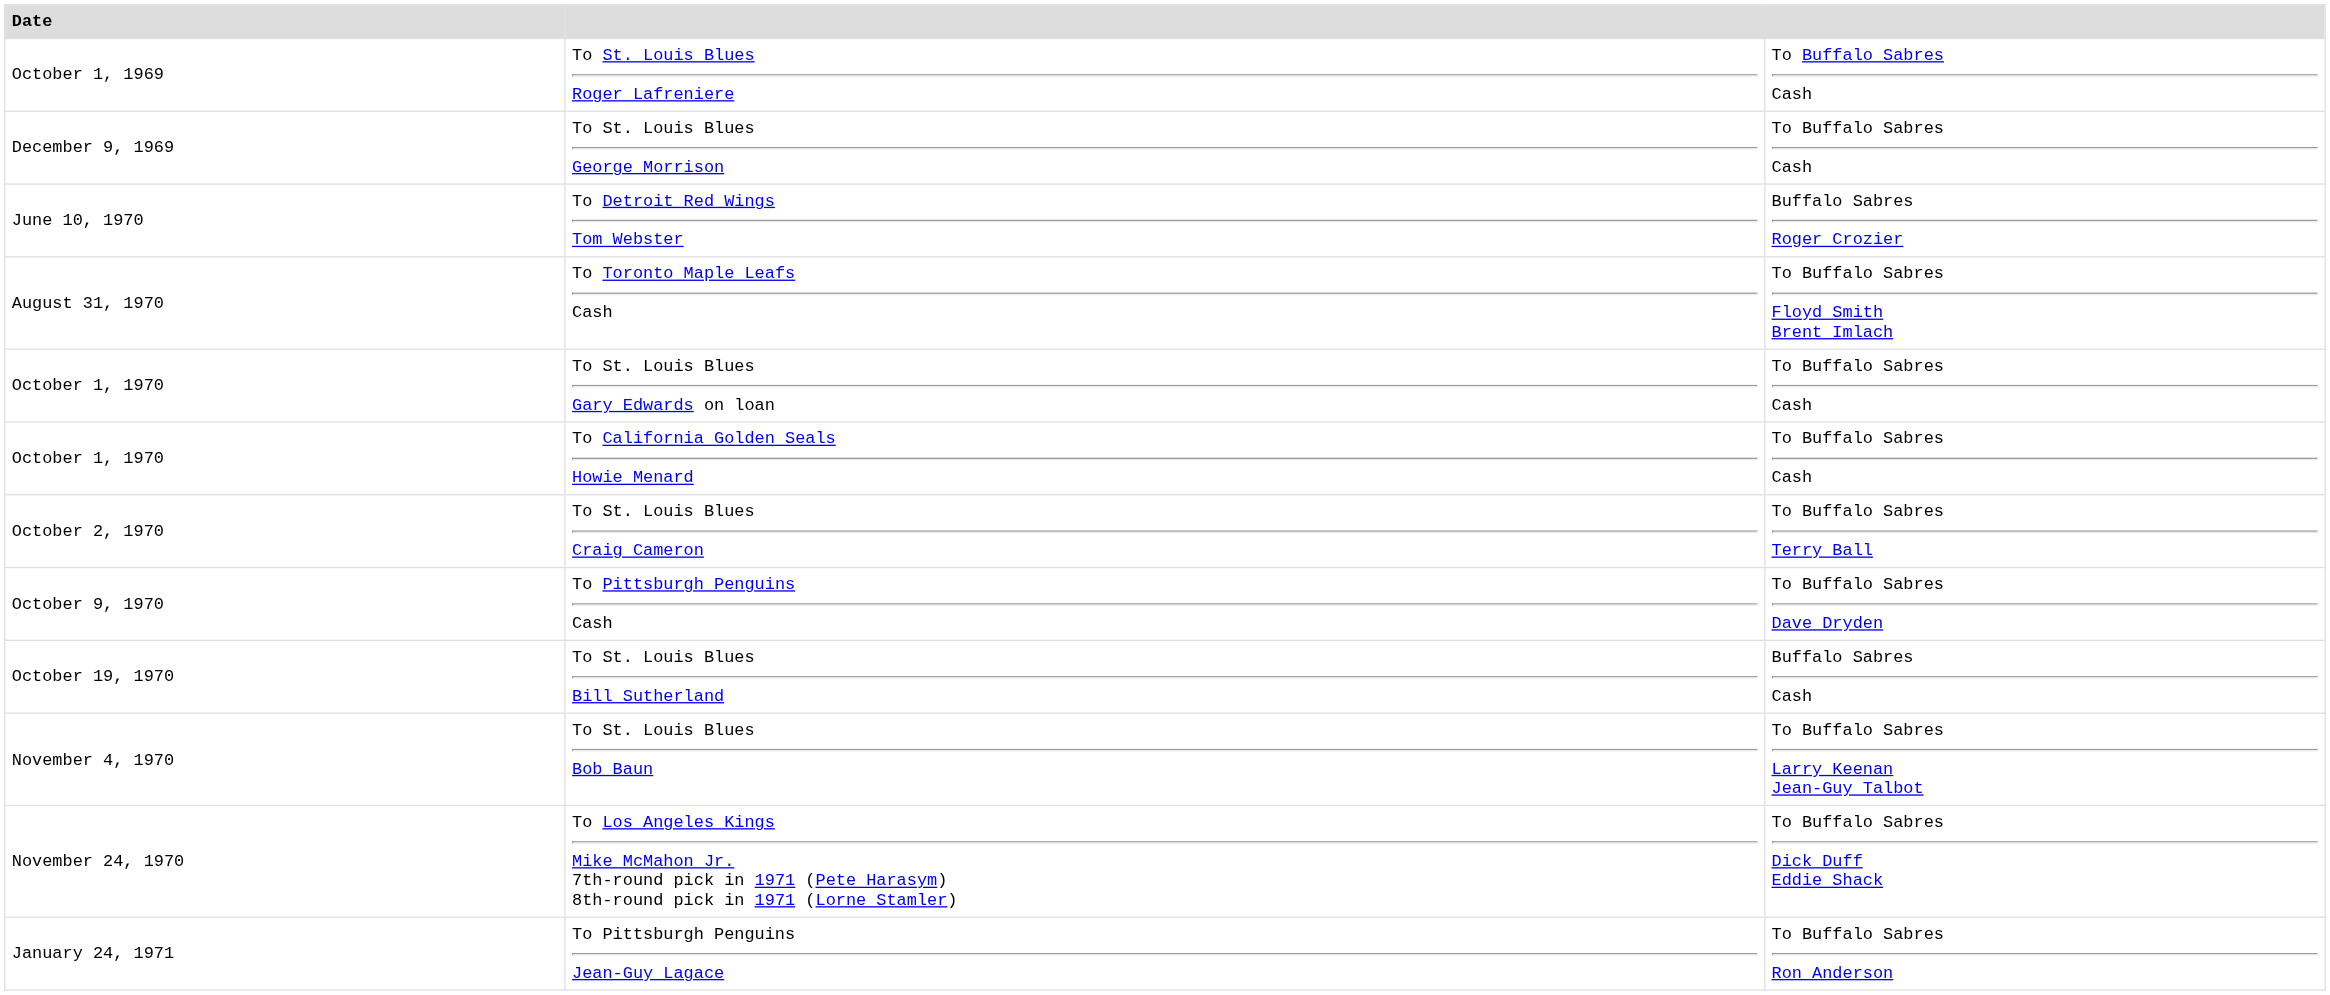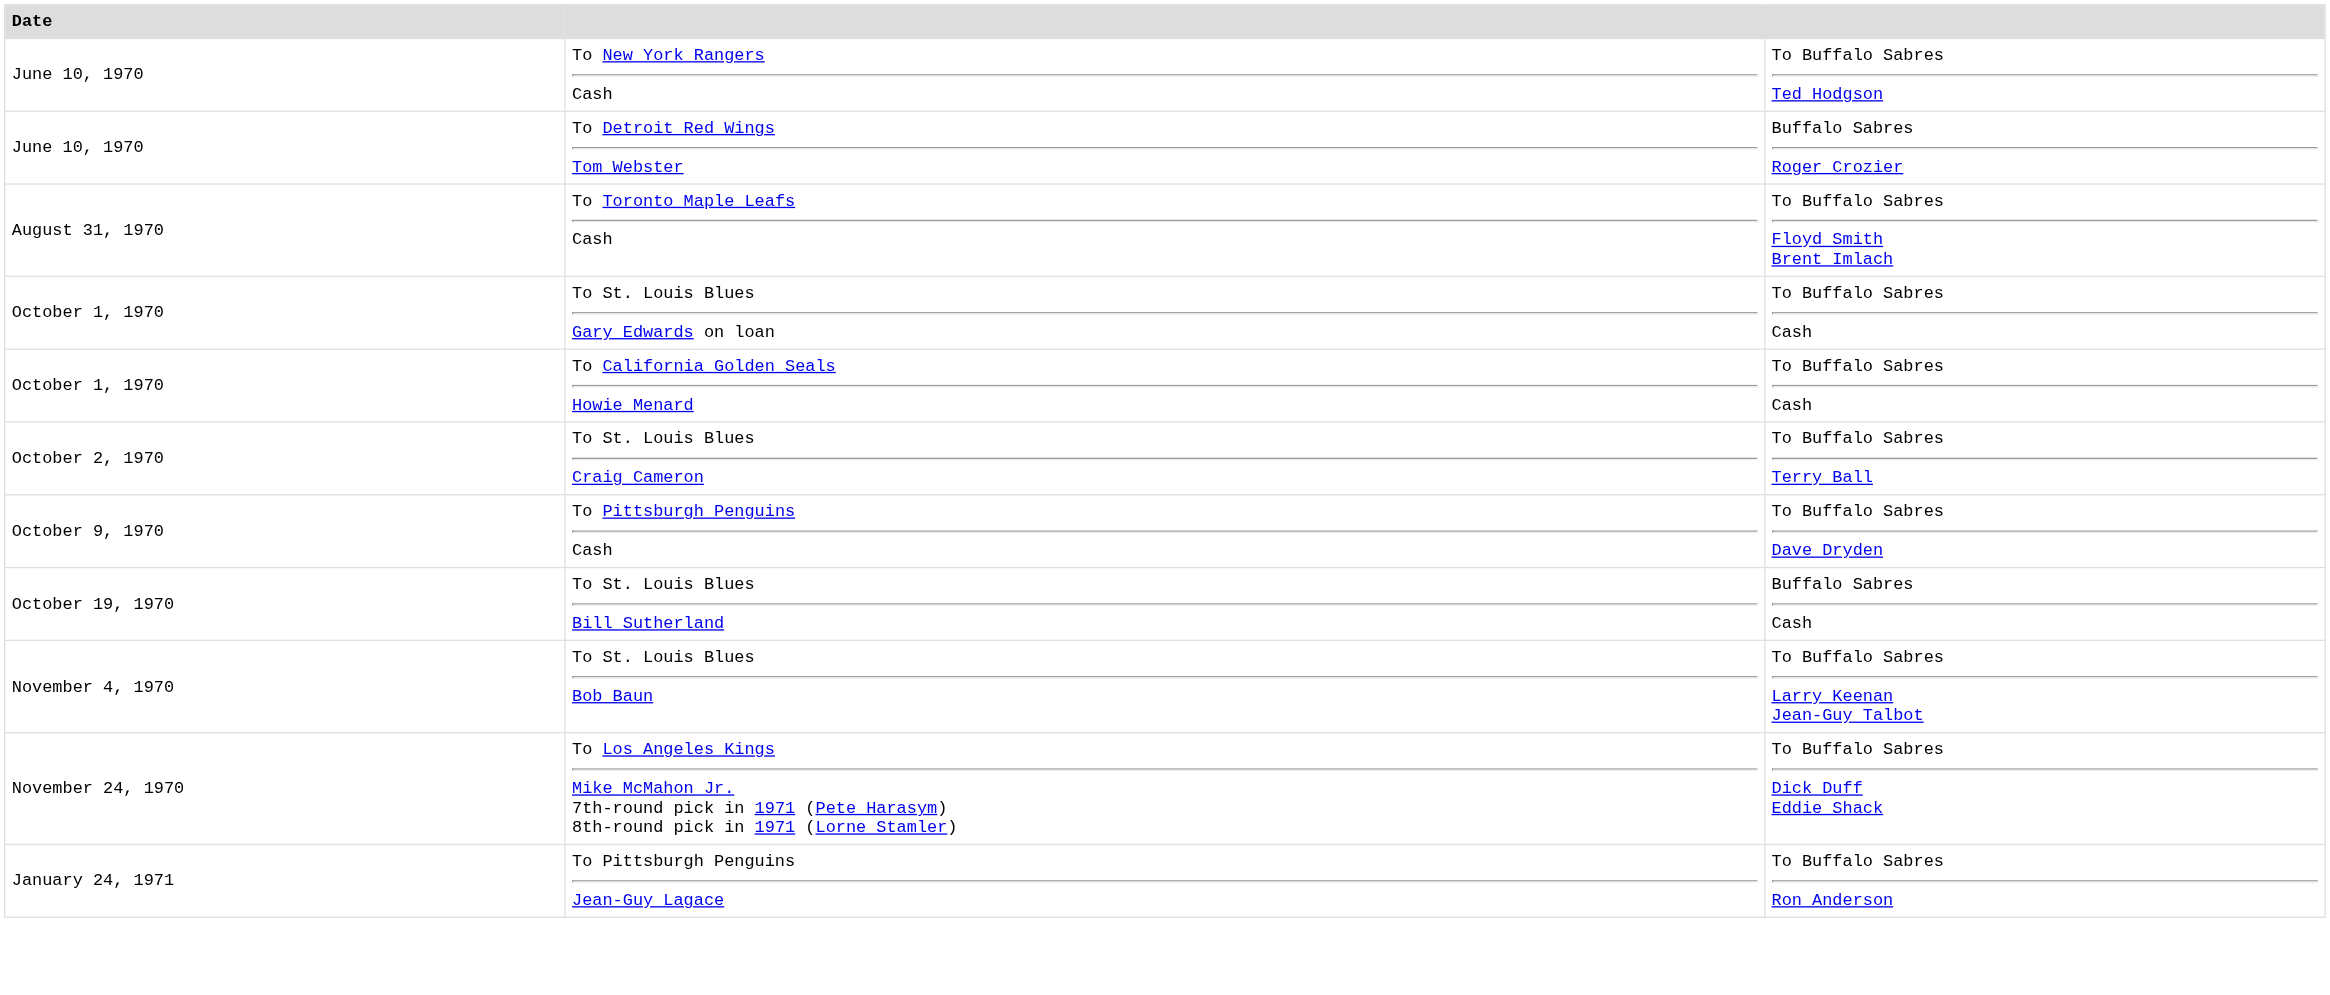 <table border=1 style="border-collapse:collapse" bordercolor="#DFDFDF" cellpadding="5" width=90%>
 <tr bgcolor="#dddddd">
 <td><strong>Date</strong></td>
 <th colspan="2"></th>
 </tr>
 <tr>
-<td>October 1, 1969</td>
-<td valign="top">To <a href='#'>St. Louis Blues</a> <hr><a href='#'>Roger Lafreniere</a></td>
-<td valign="top">To <a href='#'>Buffalo Sabres</a> <hr>Cash</td>
-</tr>
-<tr>
-<td>December 9, 1969</td>
-<td valign="top">To St. Louis Blues<hr><a href='#'>George Morrison</a></td>
-<td valign="top">To Buffalo Sabres<hr>Cash</td>
+<td>June 10, 1970</td>
+<td valign="top">To <a href='#'>New York Rangers</a><hr>Cash</td>
+<td valign="top">To Buffalo Sabres<hr><a href='#'>Ted Hodgson</a></td>
 </tr>
 <tr>
 <td>June 10, 1970</td>
 <td valign="top">To <a href='#'>Detroit Red Wings</a><hr><a href='#'>Tom Webster</a></td>
 <td valign="top">Buffalo Sabres<hr><a href='#'>Roger Crozier</a></td>
 </tr>
 <tr>
 <td>August 31, 1970</td>
 <td valign="top">To <a href='#'>Toronto Maple Leafs</a><hr>Cash</td>
 <td valign="top">To Buffalo Sabres<hr><a href='#'>Floyd Smith</a><br><a href='#'>Brent Imlach</a></td>
 </tr>
 <tr>
 <td>October 1, 1970</td>
 <td valign="top">To St. Louis Blues<hr><a href='#'>Gary Edwards</a> on loan</td>
 <td valign="top">To Buffalo Sabres<hr>Cash</td>
 </tr>
 <tr>
 <td>October 1, 1970</td>
 <td valign="top">To <a href='#'>California Golden Seals</a><hr><a href='#'>Howie Menard</a></td>
 <td valign="top">To Buffalo Sabres<hr>Cash</td>
 </tr>
 <tr>
 <td>October 2, 1970</td>
 <td valign="top">To St. Louis Blues<hr><a href='#'>Craig Cameron</a></td>
 <td valign="top">To Buffalo Sabres<hr><a href='#'>Terry Ball</a></td>
 </tr>
 <tr>
 <td>October 9, 1970</td>
 <td valign="top">To <a href='#'>Pittsburgh Penguins</a><hr>Cash</td>
 <td valign="top">To Buffalo Sabres<hr><a href='#'>Dave Dryden</a></td>
 </tr>
 <tr>
 <td>October 19, 1970</td>
 <td valign="top">To St. Louis Blues<hr><a href='#'>Bill Sutherland</a></td>
 <td valign="top">Buffalo Sabres<hr>Cash</td>
 </tr>
 <tr>
 <td>November 4, 1970</td>
 <td valign="top">To St. Louis Blues<hr><a href='#'>Bob Baun</a></td>
 <td valign="top">To Buffalo Sabres<hr><a href='#'>Larry Keenan</a><br><a href='#'>Jean-Guy Talbot</a></td>
 </tr>
 <tr>
 <td>November 24, 1970</td>
 <td valign="top">To <a href='#'>Los Angeles Kings</a><hr><a href='#'>Mike McMahon Jr.</a><br>7th-round pick in <a href='#'>1971</a> (<a href='#'>Pete Harasym</a>)<br>8th-round pick in <a href='#'>1971</a> (<a href='#'>Lorne Stamler</a>)</td>
 <td valign="top">To Buffalo Sabres<hr><a href='#'>Dick Duff</a><br><a href='#'>Eddie Shack</a></td>
 </tr>
 <tr>
 <td>January 24, 1971</td>
 <td valign="top">To Pittsburgh Penguins<hr><a href='#'>Jean-Guy Lagace</a></td>
 <td valign="top">To Buffalo Sabres<hr><a href='#'>Ron Anderson</a></td>
 </tr>
 </table>
